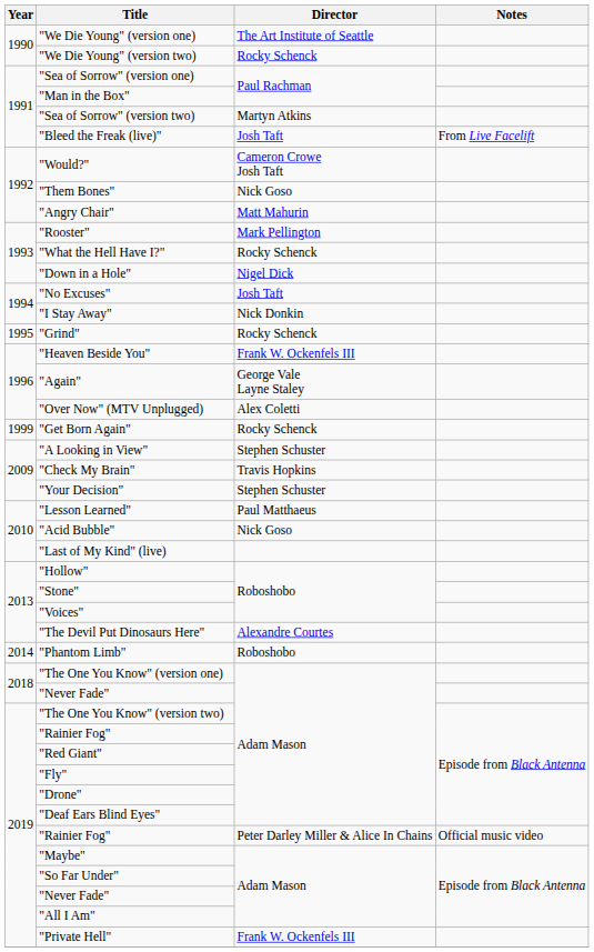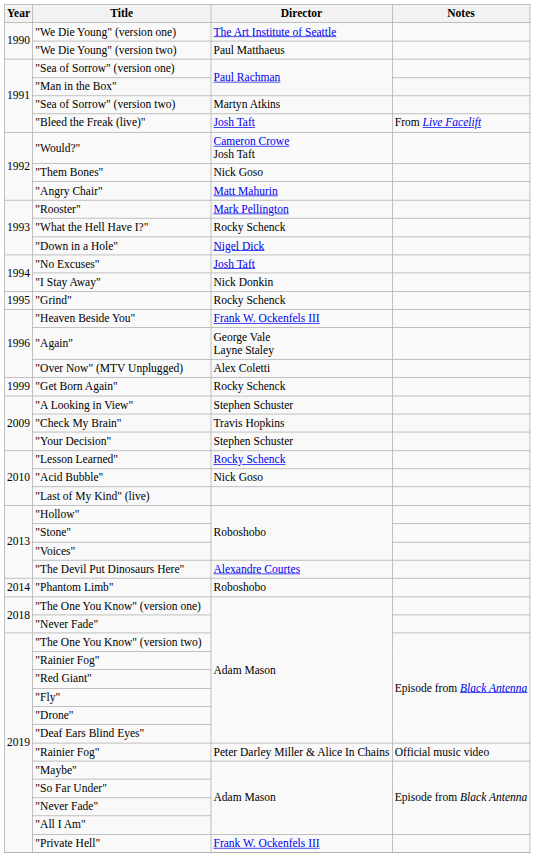 <table class="wikitable">
 <tr>
 <th>Year</th>
 <th style="width:15em">Title</th>
 <th>Director</th>
 <th>Notes</th>
 </tr>
 <tr>
 <td rowspan="2">1990</td>
 <td>"We Die Young" (version one)</td>
 <td><a href='#'>The Art Institute of Seattle</a></td>
 <td></td>
 </tr>
 <tr>
 <td>"We Die Young" (version two)</td>
-<td><a href='#'>Rocky Schenck</a></td>
+<td>Paul Matthaeus</td>
 <td></td>
 </tr>
 <tr>
 <td rowspan="4">1991</td>
 <td>"Sea of Sorrow" (version one)</td>
 <td rowspan="2"><a href='#'>Paul Rachman</a></td>
 <td></td>
 </tr>
 <tr>
 <td>"Man in the Box"</td>
 <td></td>
 </tr>
 <tr>
 <td>"Sea of Sorrow" (version two)</td>
 <td>Martyn Atkins</td>
 <td></td>
 </tr>
 <tr>
 <td>"Bleed the Freak (live)"</td>
 <td><a href='#'>Josh Taft</a></td>
 <td>From <em><a href='#'>Live Facelift</a></em></td>
 </tr>
 <tr>
 <td rowspan="3">1992</td>
 <td>"Would?"</td>
 <td><a href='#'>Cameron Crowe</a><br>Josh Taft</td>
 <td></td>
 </tr>
 <tr>
 <td>"Them Bones"</td>
 <td>Nick Goso</td>
 <td></td>
 </tr>
 <tr>
 <td>"Angry Chair"</td>
 <td><a href='#'>Matt Mahurin</a></td>
 <td></td>
 </tr>
 <tr>
 <td rowspan="3">1993</td>
 <td>"Rooster"</td>
 <td><a href='#'>Mark Pellington</a></td>
 <td></td>
 </tr>
 <tr>
 <td>"What the Hell Have I?"</td>
 <td>Rocky Schenck</td>
 <td></td>
 </tr>
 <tr>
 <td>"Down in a Hole"</td>
 <td><a href='#'>Nigel Dick</a></td>
 <td></td>
 </tr>
 <tr>
 <td rowspan="2">1994</td>
 <td>"No Excuses"</td>
 <td><a href='#'>Josh Taft</a></td>
 <td></td>
 </tr>
 <tr>
 <td>"I Stay Away"</td>
 <td>Nick Donkin</td>
 <td></td>
 </tr>
 <tr>
 <td>1995</td>
 <td>"Grind"</td>
 <td>Rocky Schenck</td>
 <td></td>
 </tr>
 <tr>
 <td rowspan="3">1996</td>
 <td>"Heaven Beside You"</td>
 <td><a href='#'>Frank W. Ockenfels III</a></td>
 <td></td>
 </tr>
 <tr>
 <td>"Again"</td>
 <td>George Vale<br>Layne Staley</td>
 <td></td>
 </tr>
 <tr>
 <td>"Over Now" (MTV Unplugged)</td>
 <td>Alex Coletti</td>
 <td></td>
 </tr>
 <tr>
 <td>1999</td>
 <td>"Get Born Again"</td>
 <td>Rocky Schenck</td>
 <td></td>
 </tr>
 <tr>
 <td rowspan="3">2009</td>
 <td>"A Looking in View"</td>
 <td>Stephen Schuster</td>
 <td></td>
 </tr>
 <tr>
 <td>"Check My Brain"</td>
 <td>Travis Hopkins</td>
 <td></td>
 </tr>
 <tr>
 <td>"Your Decision"</td>
 <td>Stephen Schuster</td>
 <td></td>
 </tr>
 <tr>
 <td rowspan="3">2010</td>
 <td>"Lesson Learned"</td>
-<td>Paul Matthaeus</td>
+<td><a href='#'>Rocky Schenck</a></td>
 <td></td>
 </tr>
 <tr>
 <td>"Acid Bubble"</td>
 <td>Nick Goso</td>
 <td></td>
 </tr>
 <tr>
 <td>"Last of My Kind" (live)</td>
 <td></td>
 <td></td>
 </tr>
 <tr>
 <td rowspan="4">2013</td>
 <td>"Hollow"</td>
 <td rowspan="3">Roboshobo</td>
 <td></td>
 </tr>
 <tr>
 <td>"Stone"</td>
 <td></td>
 </tr>
 <tr>
 <td>"Voices"</td>
 <td></td>
 </tr>
 <tr>
 <td>"The Devil Put Dinosaurs Here"</td>
 <td><a href='#'>Alexandre Courtes</a></td>
 <td></td>
 </tr>
 <tr>
 <td>2014</td>
 <td>"Phantom Limb"</td>
 <td>Roboshobo</td>
 <td></td>
 </tr>
 <tr>
 <td rowspan="2">2018</td>
 <td>"The One You Know" (version one)</td>
 <td rowspan="8">Adam Mason</td>
 <td></td>
 </tr>
 <tr>
 <td>"Never Fade"</td>
 <td></td>
 </tr>
 <tr>
 <td rowspan="12">2019</td>
 <td>"The One You Know" (version two)</td>
 <td rowspan="6">Episode from <em><a href='#'>Black Antenna</a></em></td>
 </tr>
 <tr>
 <td>"Rainier Fog"</td>
 </tr>
 <tr>
 <td>"Red Giant"</td>
 </tr>
 <tr>
 <td>"Fly"</td>
 </tr>
 <tr>
 <td>"Drone"</td>
 </tr>
 <tr>
 <td>"Deaf Ears Blind Eyes"</td>
 </tr>
 <tr>
 <td>"Rainier Fog"</td>
 <td>Peter Darley Miller & Alice In Chains</td>
 <td>Official music video</td>
 </tr>
 <tr>
 <td>"Maybe"</td>
 <td rowspan="4">Adam Mason</td>
 <td rowspan="4">Episode from <em>Black Antenna</em></td>
 </tr>
 <tr>
 <td>"So Far Under"</td>
 </tr>
 <tr>
 <td>"Never Fade"</td>
 </tr>
 <tr>
 <td>"All I Am"</td>
 </tr>
 <tr>
 <td>"Private Hell"</td>
 <td><a href='#'>Frank W. Ockenfels III</a></td>
 <td></td>
 </tr>
 <tr>
 </tr>
 </table>
